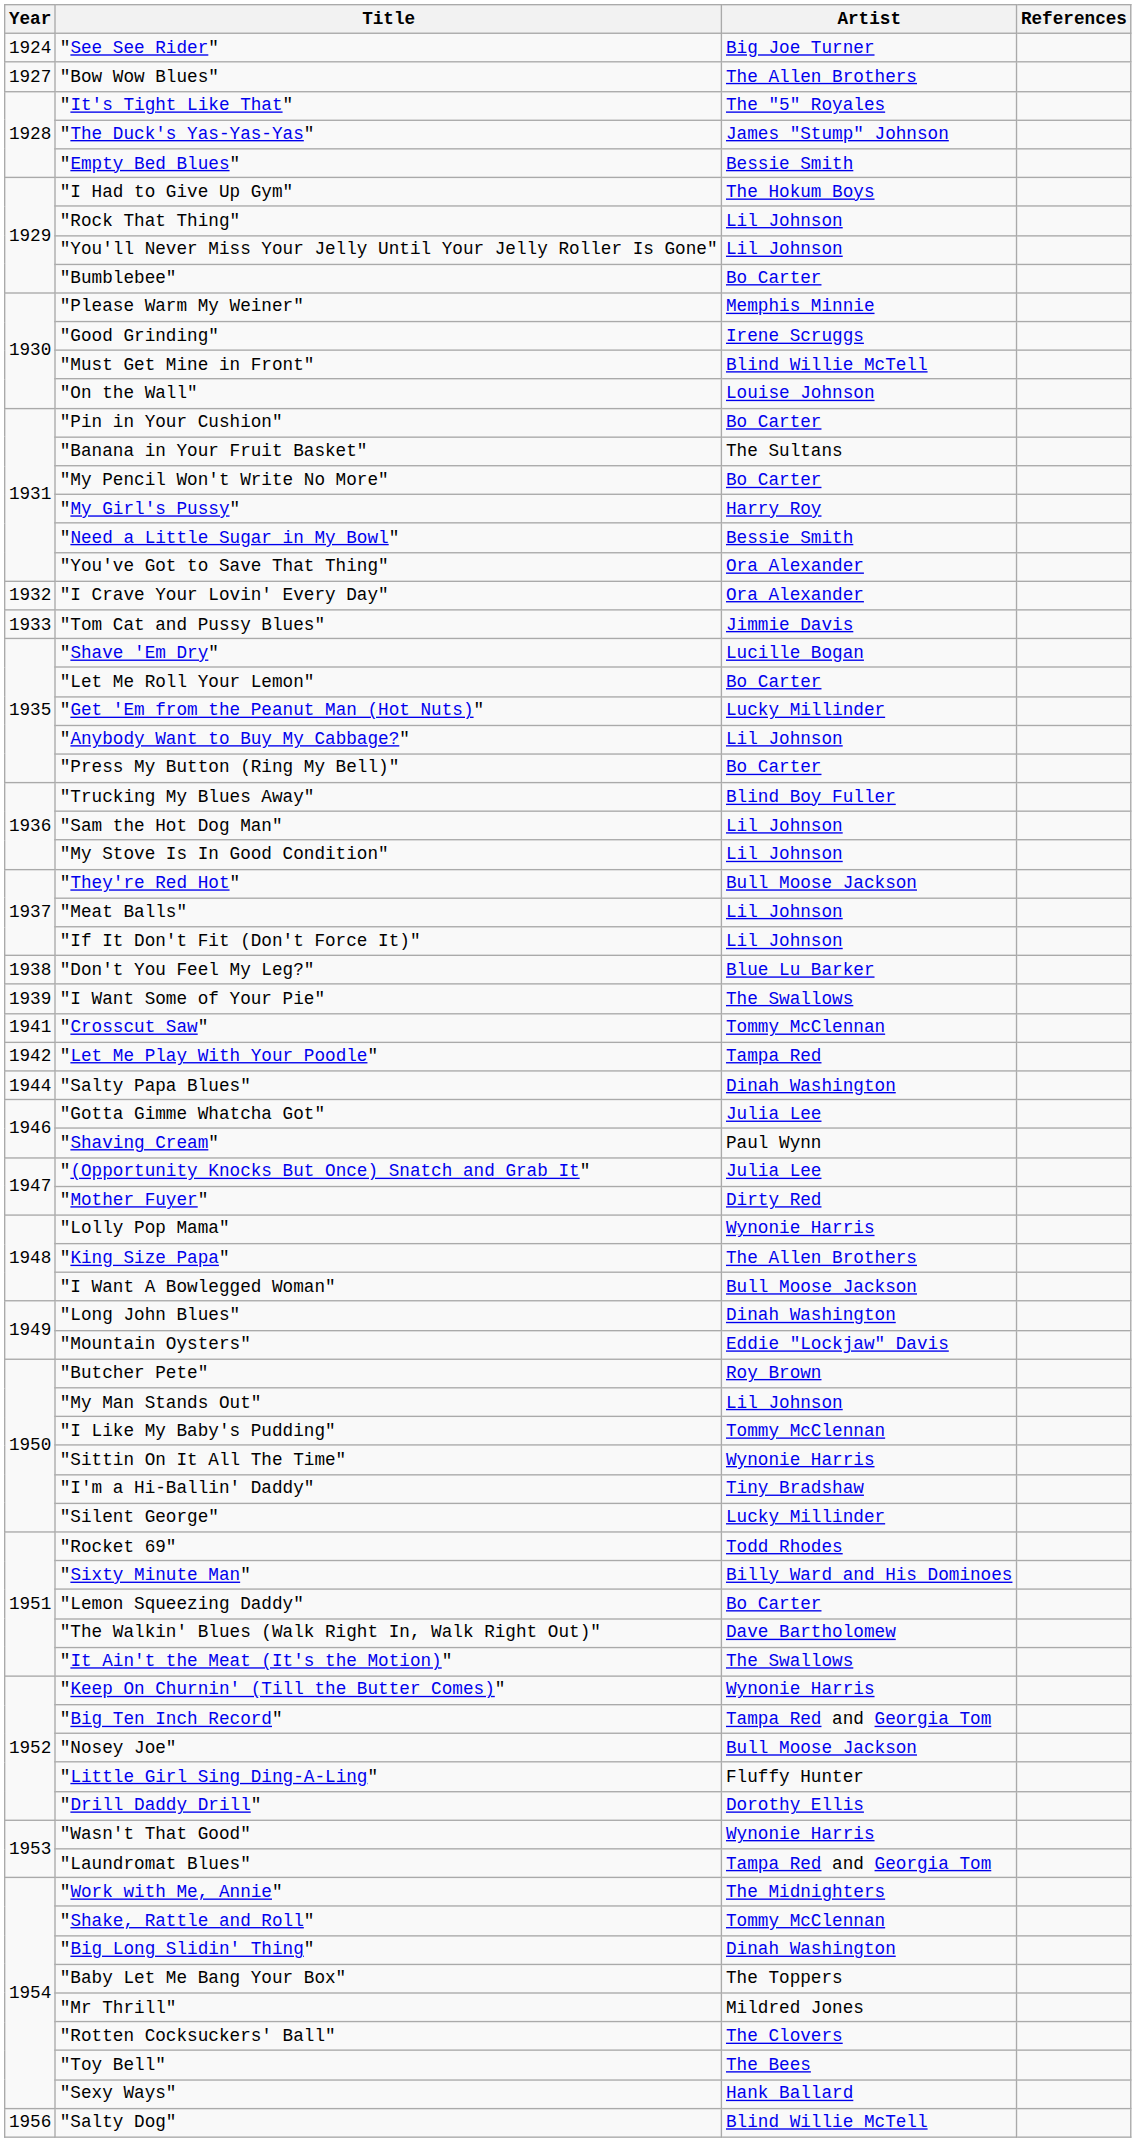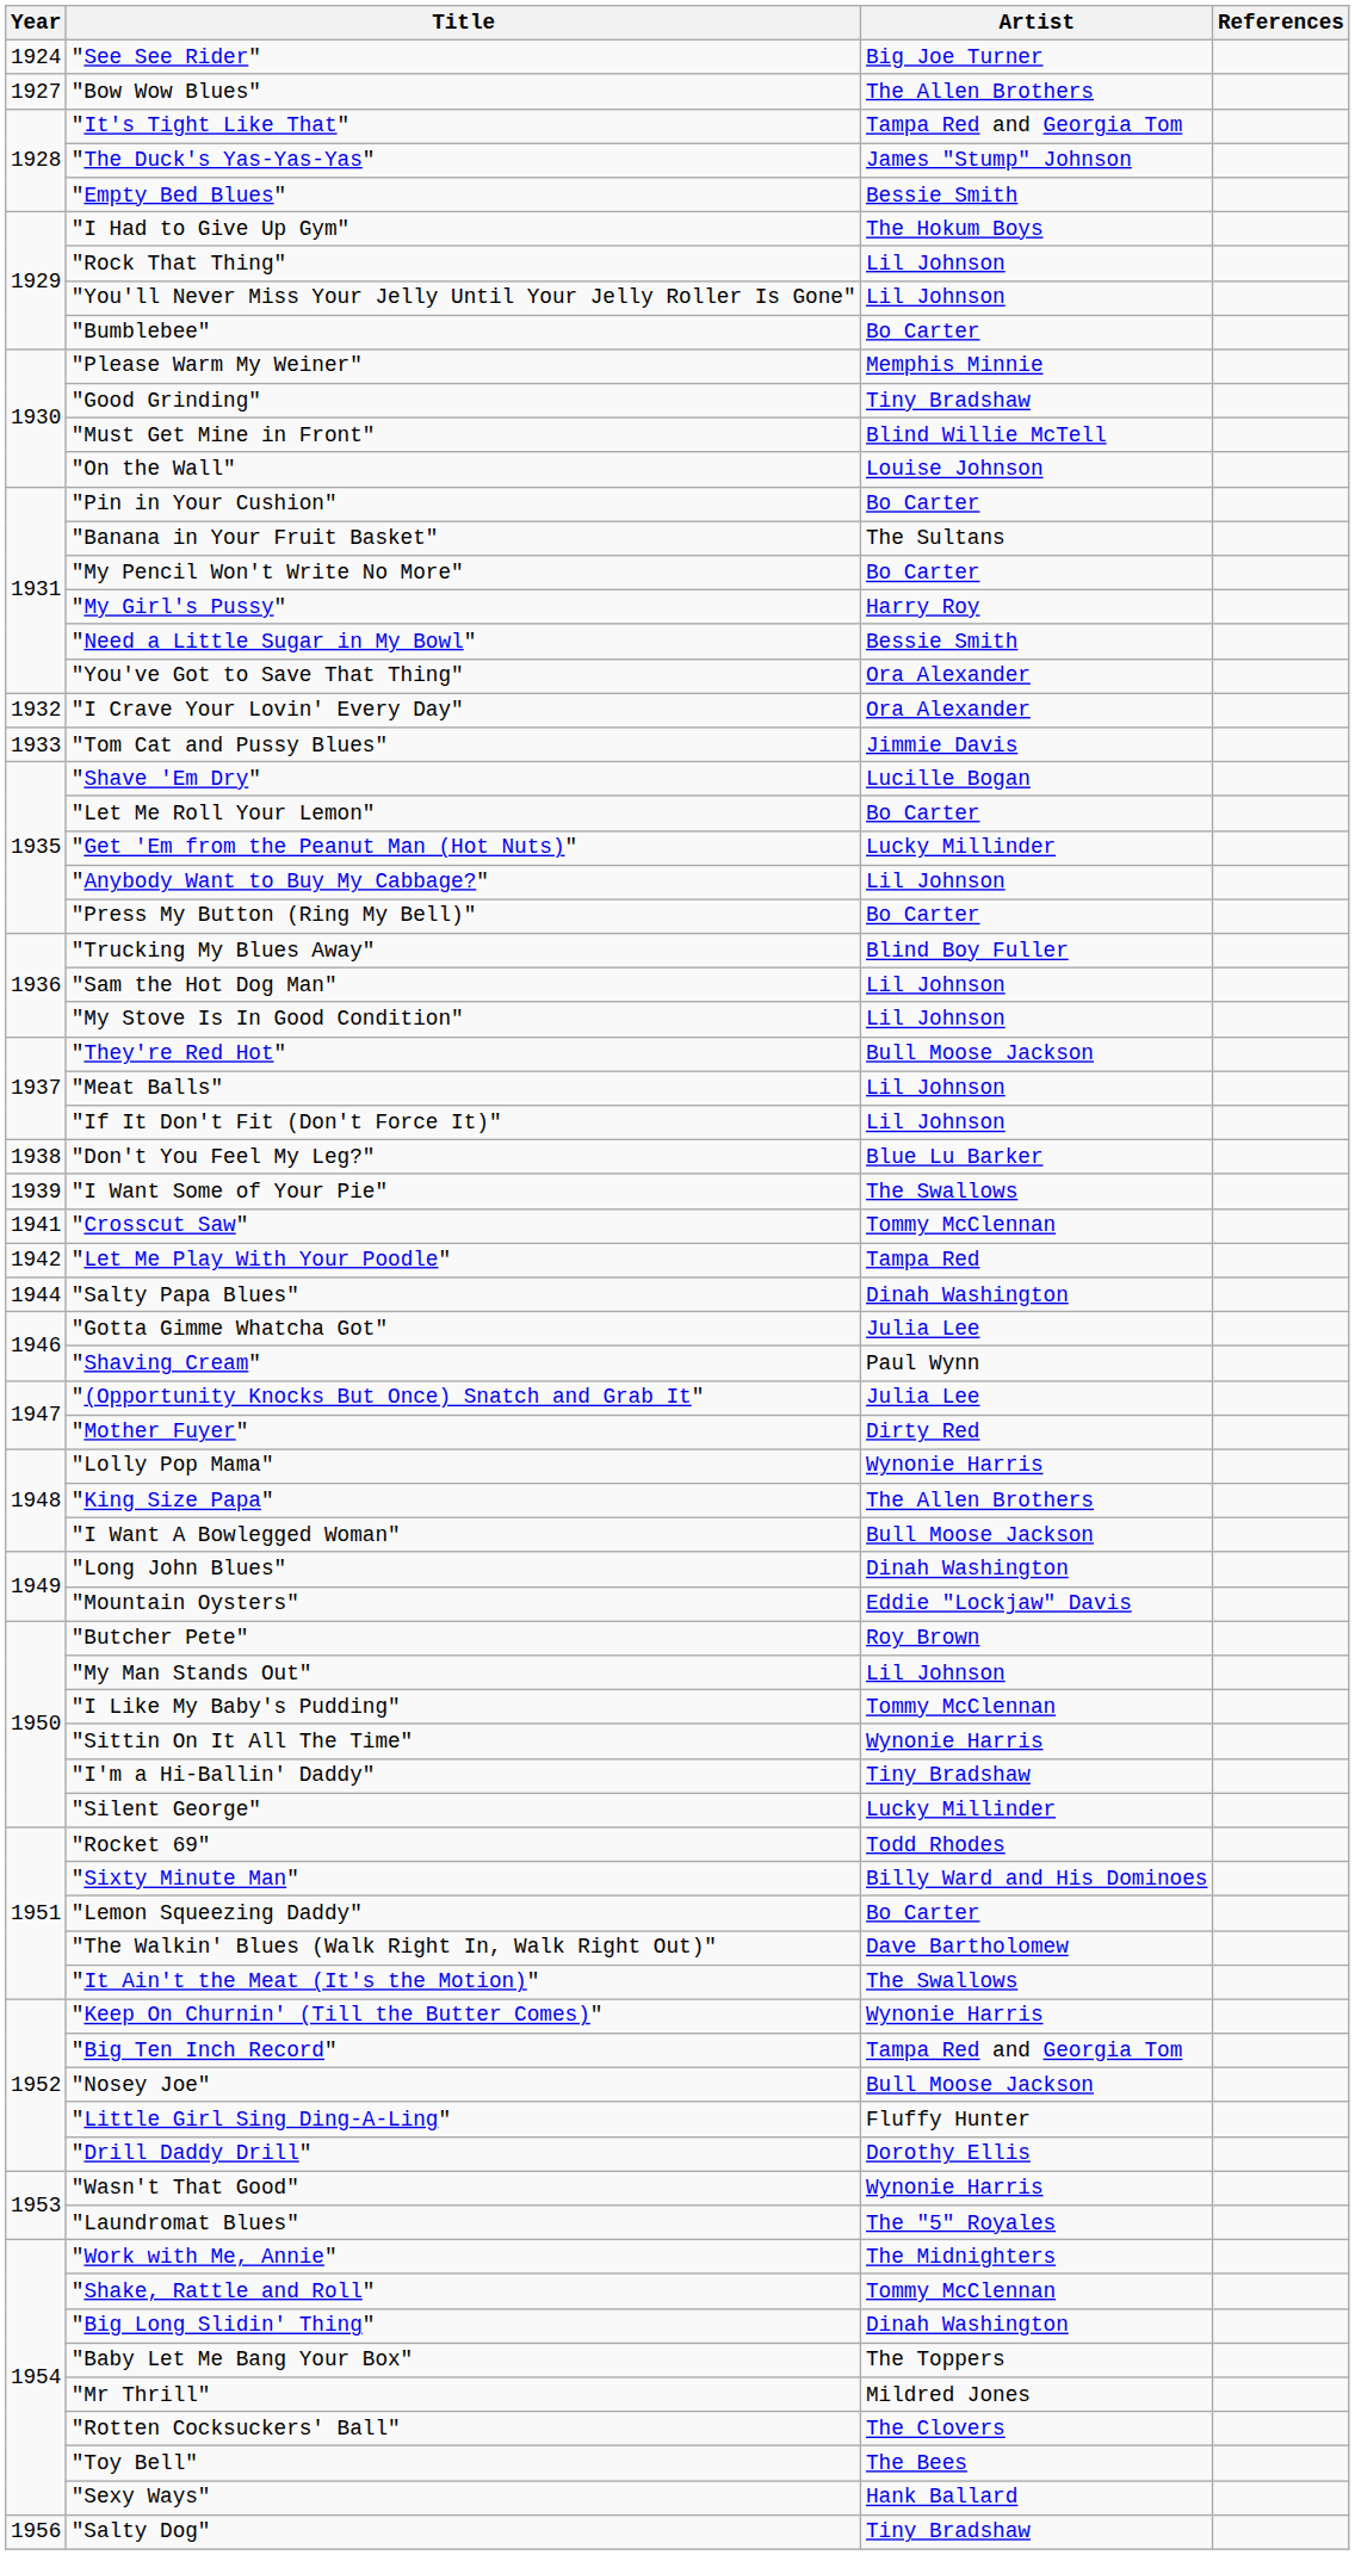 <table class="sortable wikitable" border="1">
 <tr>
 <th>Year</th>
 <th>Title</th>
 <th>Artist</th>
 <th>References</th>
 </tr>
 <tr>
 <td>1924</td>
 <td>"<a href='#'>See See Rider</a>"</td>
 <td><a href='#'>Big Joe Turner</a></td>
 <td></td>
 </tr>
 <tr>
 <td>1927</td>
 <td>"Bow Wow Blues"</td>
 <td><a href='#'>The Allen Brothers</a></td>
 <td></td>
 </tr>
 <tr>
 <td rowspan="3">1928</td>
 <td>"<a href='#'>It's Tight Like That</a>"</td>
-<td><a href='#'>The "5" Royales</a></td>
+<td><a href='#'>Tampa Red</a> and <a href='#'>Georgia Tom</a></td>
 <td></td>
 </tr>
 <tr>
 <td>"<a href='#'>The Duck's Yas-Yas-Yas</a>"</td>
 <td><a href='#'>James "Stump" Johnson</a></td>
 <td></td>
 </tr>
 <tr>
 <td>"<a href='#'>Empty Bed Blues</a>"</td>
 <td><a href='#'>Bessie Smith</a></td>
 <td></td>
 </tr>
 <tr>
 <td rowspan="4">1929</td>
 <td>"I Had to Give Up Gym"</td>
 <td><a href='#'>The Hokum Boys</a></td>
 <td></td>
 </tr>
 <tr>
 <td>"Rock That Thing"</td>
 <td><a href='#'>Lil Johnson</a></td>
 <td></td>
 </tr>
 <tr>
 <td>"You'll Never Miss Your Jelly Until Your Jelly Roller Is Gone"</td>
 <td><a href='#'>Lil Johnson</a></td>
 <td></td>
 </tr>
 <tr>
 <td>"Bumblebee"</td>
 <td><a href='#'>Bo Carter</a></td>
 <td></td>
 </tr>
 <tr>
 <td rowspan="4">1930</td>
 <td>"Please Warm My Weiner"</td>
 <td><a href='#'>Memphis Minnie</a></td>
 <td></td>
 </tr>
 <tr>
 <td>"Good Grinding"</td>
-<td><a href='#'>Irene Scruggs</a></td>
+<td><a href='#'>Tiny Bradshaw</a></td>
 <td></td>
 </tr>
 <tr>
 <td>"Must Get Mine in Front"</td>
 <td><a href='#'>Blind Willie McTell</a></td>
 <td></td>
 </tr>
 <tr>
 <td>"On the Wall"</td>
 <td><a href='#'>Louise Johnson</a></td>
 <td></td>
 </tr>
 <tr>
 <td rowspan="6">1931</td>
 <td>"Pin in Your Cushion"</td>
 <td><a href='#'>Bo Carter</a></td>
 <td></td>
 </tr>
 <tr>
 <td>"Banana in Your Fruit Basket"</td>
 <td>The Sultans</td>
 <td></td>
 </tr>
 <tr>
 <td>"My Pencil Won't Write No More"</td>
 <td><a href='#'>Bo Carter</a></td>
 <td></td>
 </tr>
 <tr>
 <td>"<a href='#'>My Girl's Pussy</a>"</td>
 <td><a href='#'>Harry Roy</a></td>
 <td></td>
 </tr>
 <tr>
 <td>"<a href='#'>Need a Little Sugar in My Bowl</a>"</td>
 <td><a href='#'>Bessie Smith</a></td>
 <td></td>
 </tr>
 <tr>
 <td>"You've Got to Save That Thing"</td>
 <td><a href='#'>Ora Alexander</a></td>
 <td></td>
 </tr>
 <tr>
 <td>1932</td>
 <td>"I Crave Your Lovin' Every Day"</td>
 <td><a href='#'>Ora Alexander</a></td>
 <td></td>
 </tr>
 <tr>
 <td>1933</td>
 <td>"Tom Cat and Pussy Blues"</td>
 <td><a href='#'>Jimmie Davis</a></td>
 <td></td>
 </tr>
 <tr>
 <td rowspan="5">1935</td>
 <td>"<a href='#'>Shave 'Em Dry</a>"</td>
 <td><a href='#'>Lucille Bogan</a></td>
 <td></td>
 </tr>
 <tr>
 <td>"Let Me Roll Your Lemon"</td>
 <td><a href='#'>Bo Carter</a></td>
 <td></td>
 </tr>
 <tr>
 <td>"<a href='#'>Get 'Em from the Peanut Man (Hot Nuts)</a>"</td>
 <td><a href='#'>Lucky Millinder</a></td>
 <td></td>
 </tr>
 <tr>
 <td>"<a href='#'>Anybody Want to Buy My Cabbage?</a>"</td>
 <td><a href='#'>Lil Johnson</a></td>
 <td></td>
 </tr>
 <tr>
 <td>"Press My Button (Ring My Bell)"</td>
 <td><a href='#'>Bo Carter</a></td>
 <td></td>
 </tr>
 <tr>
 <td rowspan="3">1936</td>
 <td>"Trucking My Blues Away"</td>
 <td><a href='#'>Blind Boy Fuller</a></td>
 <td></td>
 </tr>
 <tr>
 <td>"Sam the Hot Dog Man"</td>
 <td><a href='#'>Lil Johnson</a></td>
 <td></td>
 </tr>
 <tr>
 <td>"My Stove Is In Good Condition"</td>
 <td><a href='#'>Lil Johnson</a></td>
 <td></td>
 </tr>
 <tr>
 <td rowspan="3">1937</td>
 <td>"<a href='#'>They're Red Hot</a>"</td>
 <td><a href='#'>Bull Moose Jackson</a></td>
 <td></td>
 </tr>
 <tr>
 <td>"Meat Balls"</td>
 <td><a href='#'>Lil Johnson</a></td>
 <td></td>
 </tr>
 <tr>
 <td>"If It Don't Fit (Don't Force It)"</td>
 <td><a href='#'>Lil Johnson</a></td>
 <td></td>
 </tr>
 <tr>
 <td>1938</td>
 <td>"Don't You Feel My Leg?"</td>
 <td><a href='#'>Blue Lu Barker</a></td>
 <td></td>
 </tr>
 <tr>
 <td>1939</td>
 <td>"I Want Some of Your Pie"</td>
 <td><a href='#'>The Swallows</a></td>
 <td></td>
 </tr>
 <tr>
 <td>1941</td>
 <td>"<a href='#'>Crosscut Saw</a>"</td>
 <td><a href='#'>Tommy McClennan</a></td>
 <td></td>
 </tr>
 <tr>
 <td>1942</td>
 <td>"<a href='#'>Let Me Play With Your Poodle</a>"</td>
 <td><a href='#'>Tampa Red</a></td>
 <td></td>
 </tr>
 <tr>
 <td>1944</td>
 <td>"Salty Papa Blues"</td>
 <td><a href='#'>Dinah Washington</a></td>
 <td></td>
 </tr>
 <tr>
 <td rowspan="2">1946</td>
 <td>"Gotta Gimme Whatcha Got"</td>
 <td><a href='#'>Julia Lee</a></td>
 <td></td>
 </tr>
 <tr>
 <td>"<a href='#'>Shaving Cream</a>"</td>
 <td>Paul Wynn</td>
 <td></td>
 </tr>
 <tr>
 <td rowspan="2">1947</td>
 <td>"<a href='#'>(Opportunity Knocks But Once) Snatch and Grab It</a>"</td>
 <td><a href='#'>Julia Lee</a></td>
 <td></td>
 </tr>
 <tr>
 <td>"<a href='#'>Mother Fuyer</a>"</td>
 <td><a href='#'>Dirty Red</a></td>
 <td></td>
 </tr>
 <tr>
 <td rowspan="3">1948</td>
 <td>"Lolly Pop Mama"</td>
 <td><a href='#'>Wynonie Harris</a></td>
 <td></td>
 </tr>
 <tr>
 <td>"<a href='#'>King Size Papa</a>"</td>
 <td><a href='#'>The Allen Brothers</a></td>
 <td></td>
 </tr>
 <tr>
 <td>"I Want A Bowlegged Woman"</td>
 <td><a href='#'>Bull Moose Jackson</a></td>
 <td></td>
 </tr>
 <tr>
 <td rowspan="2">1949</td>
 <td>"Long John Blues"</td>
 <td><a href='#'>Dinah Washington</a></td>
 <td></td>
 </tr>
 <tr>
 <td>"Mountain Oysters"</td>
 <td><a href='#'>Eddie "Lockjaw" Davis</a></td>
 <td></td>
 </tr>
 <tr>
 <td rowspan="6">1950</td>
 <td>"Butcher Pete"</td>
 <td><a href='#'>Roy Brown</a></td>
 <td></td>
 </tr>
 <tr>
 <td>"My Man Stands Out"</td>
 <td><a href='#'>Lil Johnson</a></td>
 <td></td>
 </tr>
 <tr>
 <td>"I Like My Baby's Pudding"</td>
 <td><a href='#'>Tommy McClennan</a></td>
 <td></td>
 </tr>
 <tr>
 <td>"Sittin On It All The Time"</td>
 <td><a href='#'>Wynonie Harris</a></td>
 <td></td>
 </tr>
 <tr>
 <td>"I'm a Hi-Ballin' Daddy"</td>
 <td><a href='#'>Tiny Bradshaw</a></td>
 <td></td>
 </tr>
 <tr>
 <td>"Silent George"</td>
 <td><a href='#'>Lucky Millinder</a></td>
 <td></td>
 </tr>
 <tr>
 <td rowspan="5">1951</td>
 <td>"Rocket 69"</td>
 <td><a href='#'>Todd Rhodes</a></td>
 <td></td>
 </tr>
 <tr>
 <td>"<a href='#'>Sixty Minute Man</a>"</td>
 <td><a href='#'>Billy Ward and His Dominoes</a></td>
 <td></td>
 </tr>
 <tr>
 <td>"Lemon Squeezing Daddy"</td>
 <td><a href='#'>Bo Carter</a></td>
 <td></td>
 </tr>
 <tr>
 <td>"The Walkin' Blues (Walk Right In, Walk Right Out)"</td>
 <td><a href='#'>Dave Bartholomew</a></td>
 <td></td>
 </tr>
 <tr>
 <td>"<a href='#'>It Ain't the Meat (It's the Motion)</a>"</td>
 <td><a href='#'>The Swallows</a></td>
 <td></td>
 </tr>
 <tr>
 <td rowspan="5">1952</td>
 <td>"<a href='#'>Keep On Churnin' (Till the Butter Comes)</a>"</td>
 <td><a href='#'>Wynonie Harris</a></td>
 <td></td>
 </tr>
 <tr>
 <td>"<a href='#'>Big Ten Inch Record</a>"</td>
 <td><a href='#'>Tampa Red</a> and <a href='#'>Georgia Tom</a></td>
 <td></td>
 </tr>
 <tr>
 <td>"Nosey Joe"</td>
 <td><a href='#'>Bull Moose Jackson</a></td>
 <td></td>
 </tr>
 <tr>
 <td>"<a href='#'>Little Girl Sing Ding-A-Ling</a>"</td>
 <td>Fluffy Hunter</td>
 <td></td>
 </tr>
 <tr>
 <td>"<a href='#'>Drill Daddy Drill</a>"</td>
 <td><a href='#'>Dorothy Ellis</a></td>
 <td></td>
 </tr>
 <tr>
 <td rowspan="2">1953</td>
 <td>"Wasn't That Good"</td>
 <td><a href='#'>Wynonie Harris</a></td>
 <td></td>
 </tr>
 <tr>
 <td>"Laundromat Blues"</td>
-<td><a href='#'>Tampa Red</a> and <a href='#'>Georgia Tom</a></td>
+<td><a href='#'>The "5" Royales</a></td>
 <td></td>
 </tr>
 <tr>
 <td rowspan="8">1954</td>
 <td>"<a href='#'>Work with Me, Annie</a>"</td>
 <td><a href='#'>The Midnighters</a></td>
 <td></td>
 </tr>
 <tr>
 <td>"<a href='#'>Shake, Rattle and Roll</a>"</td>
 <td><a href='#'>Tommy McClennan</a></td>
 <td></td>
 </tr>
 <tr>
 <td>"<a href='#'>Big Long Slidin' Thing</a>"</td>
 <td><a href='#'>Dinah Washington</a></td>
 <td></td>
 </tr>
 <tr>
 <td>"Baby Let Me Bang Your Box"</td>
 <td>The Toppers</td>
 <td></td>
 </tr>
 <tr>
 <td>"Mr Thrill"</td>
 <td>Mildred Jones</td>
 <td></td>
 </tr>
 <tr>
 <td>"Rotten Cocksuckers' Ball"</td>
 <td><a href='#'>The Clovers</a></td>
 <td></td>
 </tr>
 <tr>
 <td>"Toy Bell"</td>
 <td><a href='#'>The Bees</a></td>
 <td></td>
 </tr>
 <tr>
 <td>"Sexy Ways"</td>
 <td><a href='#'>Hank Ballard</a></td>
 <td></td>
 </tr>
 <tr>
 <td>1956</td>
 <td>"Salty Dog"</td>
-<td><a href='#'>Blind Willie McTell</a></td>
+<td><a href='#'>Tiny Bradshaw</a></td>
 <td></td>
 </tr>
 </table>
